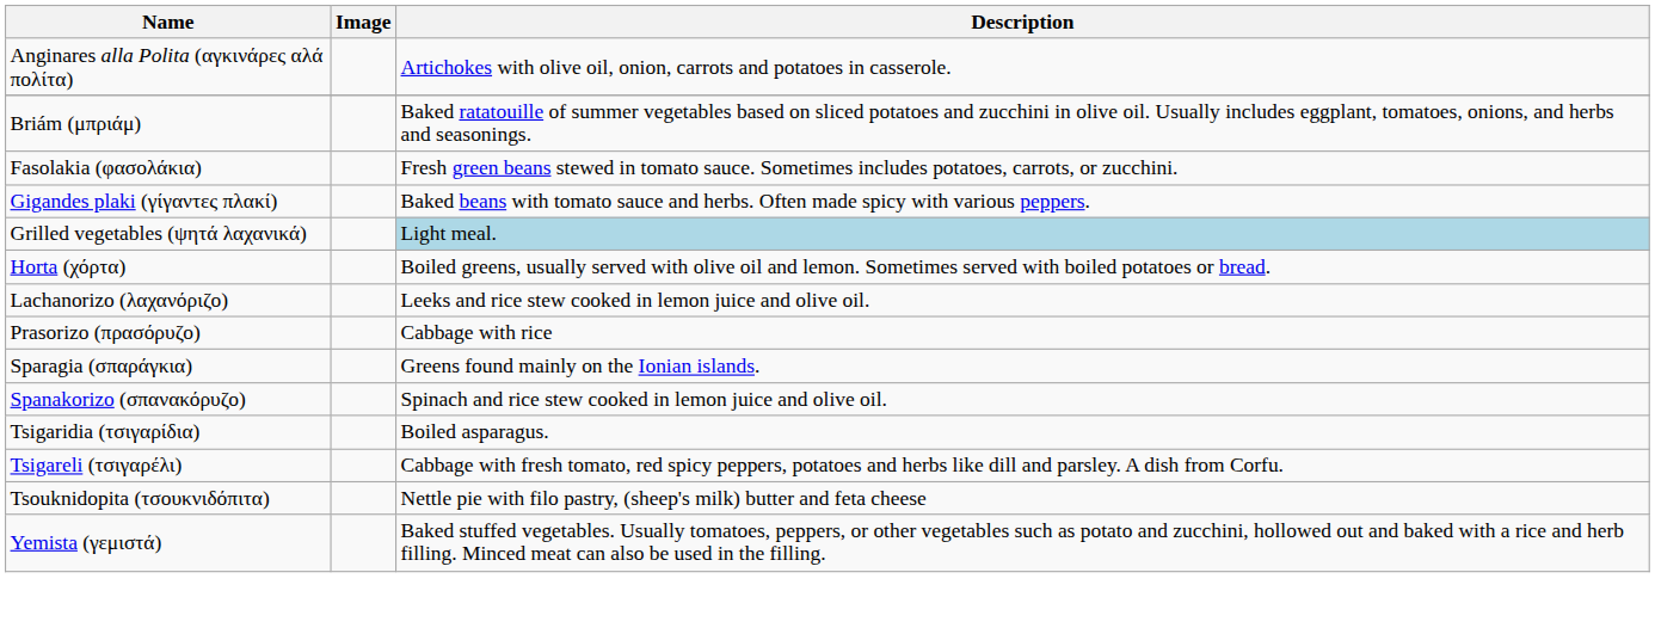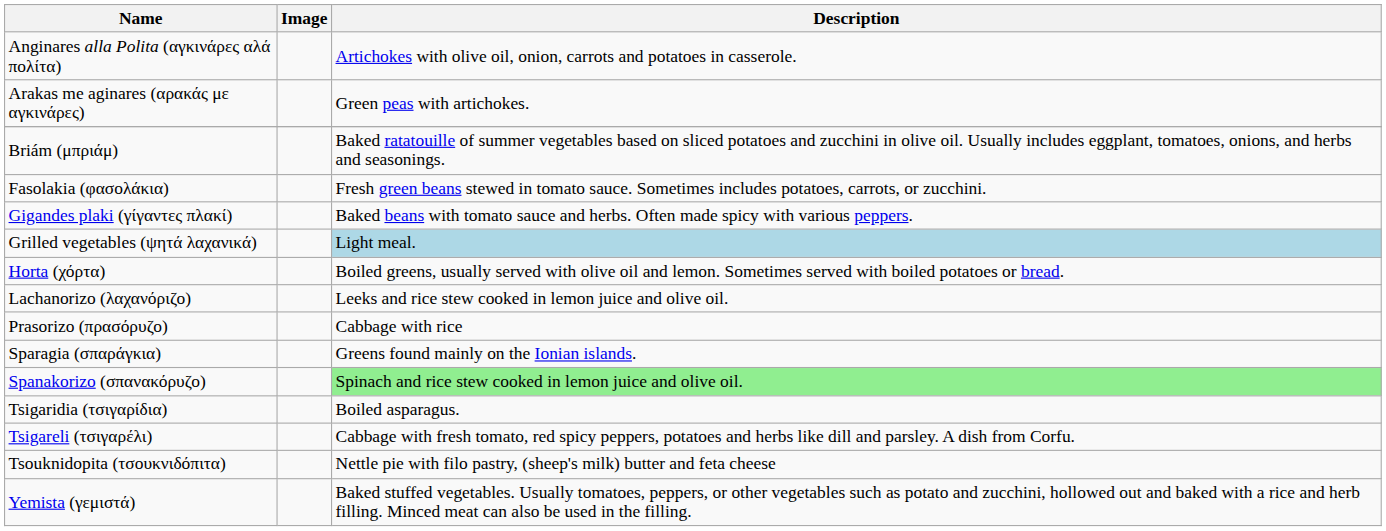 <table class="wikitable sortable sticky-header" width="100%">
 <tr>
 <th>Name</th>
 <th>Image</th>
 <th>Description</th>
 </tr>
 <tr>
 <td>Anginares <em>alla Polita</em> (αγκινάρες αλά πολίτα)</td>
 <td></td>
 <td><a href='#'>Artichokes</a> with olive oil, onion, carrots and potatoes in casserole.</td>
+</tr>
+<tr>
+<td>Arakas me aginares (αρακάς με αγκινάρες)</td>
+<td></td>
+<td>Green <a href='#'>peas</a> with artichokes.</td>
 </tr>
 <tr>
 </tr>
 <tr>
 <td>Briám (μπριάμ)</td>
 <td></td>
 <td>Baked <a href='#'>ratatouille</a> of summer vegetables based on sliced potatoes and zucchini in olive oil. Usually includes eggplant, tomatoes, onions, and herbs and seasonings.</td>
 </tr>
 <tr>
 <td>Fasolakia (φασολάκια)</td>
 <td></td>
 <td>Fresh <a href='#'>green beans</a> stewed in tomato sauce. Sometimes includes potatoes, carrots, or zucchini.</td>
 </tr>
 <tr>
 <td><a href='#'>Gigandes plaki</a> (γίγαντες πλακί)</td>
 <td></td>
 <td>Baked <a href='#'>beans</a> with tomato sauce and herbs. Often made spicy with various <a href='#'>peppers</a>.</td>
 </tr>
 <tr>
 <td>Grilled vegetables (ψητά λαχανικά)</td>
 <td></td>
 <td style="background: lightblue;">Light meal.</td>
 </tr>
 <tr>
 <td><a href='#'>Horta</a> (χόρτα)</td>
 <td></td>
 <td>Boiled greens, usually served with olive oil and lemon. Sometimes served with boiled potatoes or <a href='#'>bread</a>.</td>
 </tr>
 <tr>
 <td>Lachanorizo (λαχανόριζο)</td>
 <td></td>
 <td>Leeks and rice stew cooked in lemon juice and olive oil.</td>
 </tr>
 <tr>
 <td>Prasorizo (πρασόρυζο)</td>
 <td></td>
 <td>Cabbage with rice</td>
 </tr>
 <tr>
 <td>Sparagia (σπαράγκια)</td>
 <td></td>
 <td>Greens found mainly on the <a href='#'>Ionian islands</a>.</td>
 </tr>
 <tr>
 <td><a href='#'>Spanakorizo</a> (σπανακόρυζο)</td>
 <td></td>
-<td>Spinach and rice stew cooked in lemon juice and olive oil.</td>
+<td style="background: lightgreen;">Spinach and rice stew cooked in lemon juice and olive oil.</td>
 </tr>
 <tr>
 <td>Tsigaridia (τσιγαρίδια)</td>
 <td></td>
 <td>Boiled asparagus.</td>
 </tr>
 <tr>
 <td><a href='#'>Tsigareli</a> (τσιγαρέλι)</td>
 <td></td>
 <td>Cabbage with fresh tomato, red spicy peppers, potatoes and herbs like dill and parsley. A dish from Corfu.</td>
 </tr>
 <tr>
 <td>Tsouknidopita (τσουκνιδόπιτα)</td>
 <td></td>
 <td>Nettle pie with filo pastry, (sheep's milk) butter and feta cheese</td>
 </tr>
 <tr>
 <td><a href='#'>Yemista</a> (γεμιστά)</td>
 <td></td>
 <td>Baked stuffed vegetables. Usually tomatoes, peppers, or other vegetables such as potato and zucchini, hollowed out and baked with a rice and herb filling. Minced meat can also be used in the filling.</td>
 </tr>
 </table>
